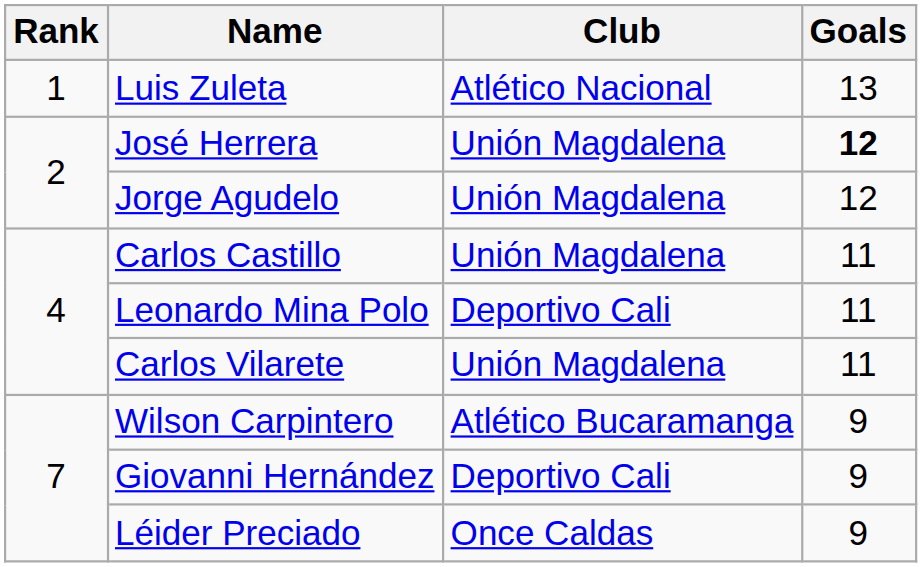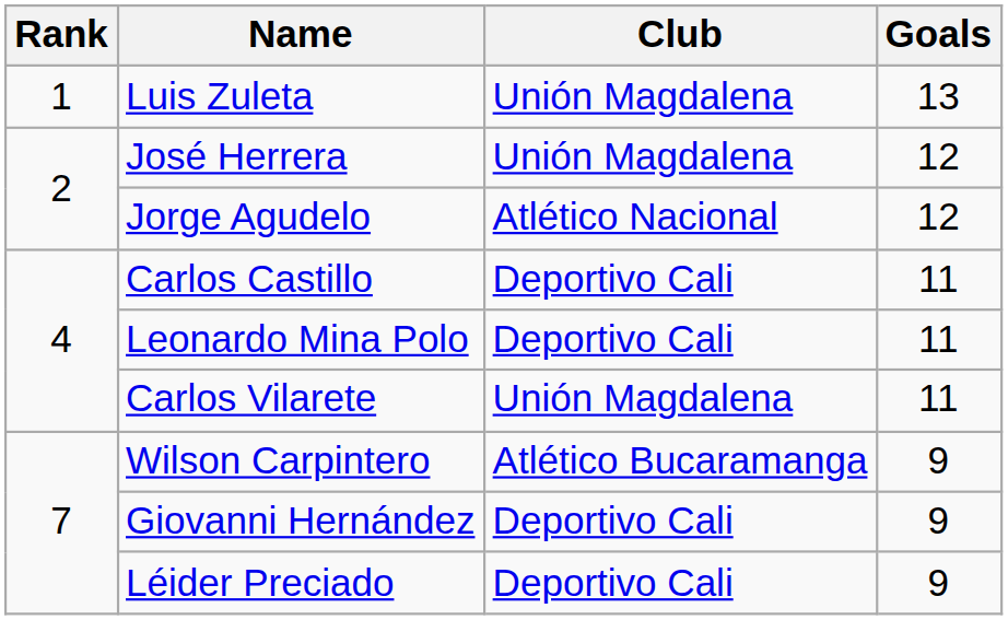 <table class="wikitable" border="1">
 <tr>
 <th>Rank</th>
 <th>Name</th>
 <th>Club</th>
 <th>Goals</th>
 </tr>
 <tr>
 <td align=center>1</td>
 <td> <a href='#'>Luis Zuleta</a></td>
-<td><a href='#'>Atlético Nacional</a></td>
+<td><a href='#'>Unión Magdalena</a></td>
 <td align=center>13</td>
 </tr>
 <tr>
 <td rowspan=2 align=center>2</td>
 <td> <a href='#'>José Herrera</a></td>
 <td><a href='#'>Unión Magdalena</a></td>
-<td align=center><strong>12</strong></td>
+<td align=center>12</td>
 </tr>
 <tr>
 <td> <a href='#'>Jorge Agudelo</a></td>
-<td><a href='#'>Unión Magdalena</a></td>
+<td><a href='#'>Atlético Nacional</a></td>
 <td align=center>12</td>
 </tr>
 <tr>
 <td rowspan=3 align=center>4</td>
 <td> <a href='#'>Carlos Castillo</a></td>
-<td><a href='#'>Unión Magdalena</a></td>
+<td><a href='#'>Deportivo Cali</a></td>
 <td align=center>11</td>
 </tr>
 <tr>
 <td> <a href='#'>Leonardo Mina Polo</a></td>
 <td><a href='#'>Deportivo Cali</a></td>
 <td align=center>11</td>
 </tr>
 <tr>
 <td> <a href='#'>Carlos Vilarete</a></td>
 <td><a href='#'>Unión Magdalena</a></td>
 <td align=center>11</td>
 </tr>
 <tr>
 <td rowspan=3 align=center>7</td>
 <td> <a href='#'>Wilson Carpintero</a></td>
 <td><a href='#'>Atlético Bucaramanga</a></td>
 <td align=center>9</td>
 </tr>
 <tr>
 <td> <a href='#'>Giovanni Hernández</a></td>
 <td><a href='#'>Deportivo Cali</a></td>
 <td align=center>9</td>
 </tr>
 <tr>
 <td> <a href='#'>Léider Preciado</a></td>
-<td><a href='#'>Once Caldas</a></td>
+<td><a href='#'>Deportivo Cali</a></td>
 <td align=center>9</td>
 </tr>
 </table>
